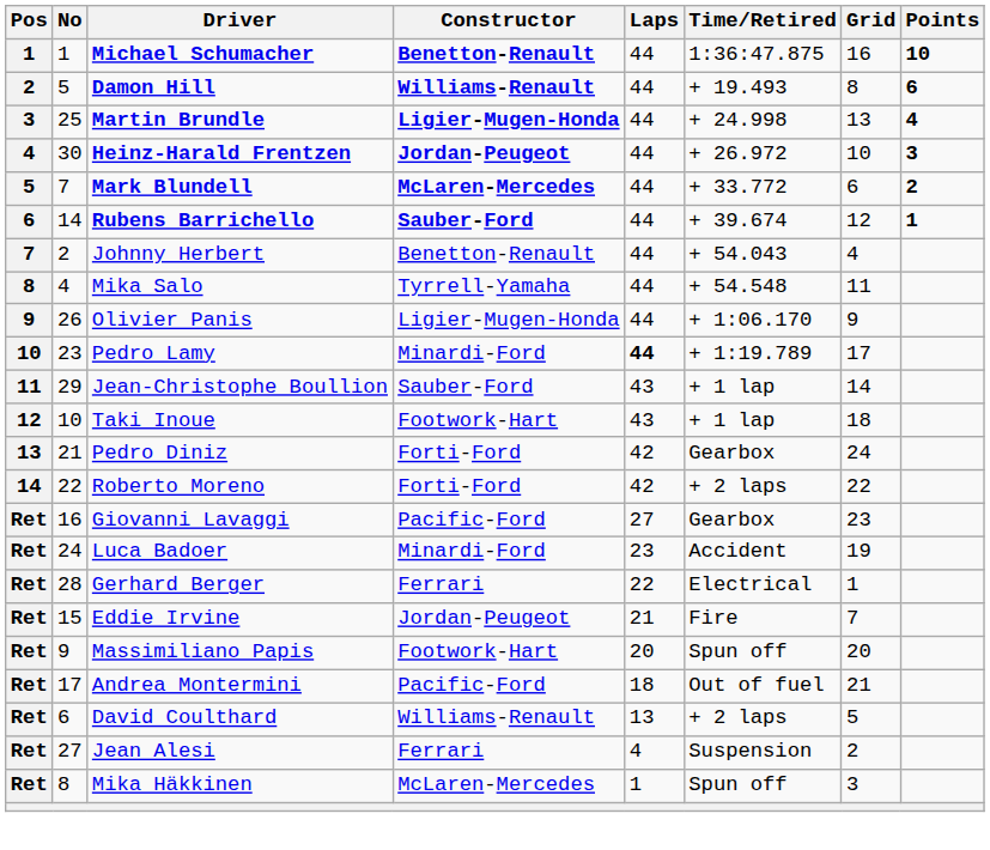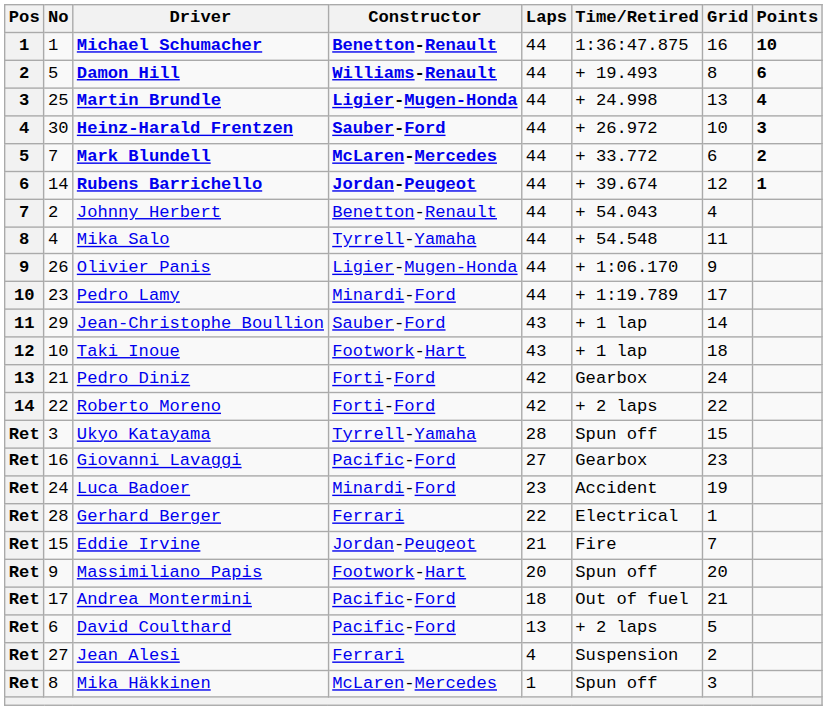 <table class="wikitable" style="font-size: 95%;">
 <tr>
 <th>Pos</th>
 <th>No</th>
 <th>Driver</th>
 <th>Constructor</th>
 <th>Laps</th>
 <th>Time/Retired</th>
 <th>Grid</th>
 <th>Points</th>
 </tr>
 <tr>
 <th>1</th>
 <td>1</td>
 <td> <strong><a href='#'>Michael Schumacher</a></strong></td>
 <td><strong><a href='#'>Benetton</a>-<a href='#'>Renault</a></strong></td>
 <td>44</td>
 <td>1:36:47.875</td>
 <td>16</td>
 <td><strong>10</strong></td>
 </tr>
 <tr>
 <th>2</th>
 <td>5</td>
 <td> <strong><a href='#'>Damon Hill</a></strong></td>
 <td><strong><a href='#'>Williams</a>-<a href='#'>Renault</a></strong></td>
 <td>44</td>
 <td>+ 19.493</td>
 <td>8</td>
 <td><strong>6</strong></td>
 </tr>
 <tr>
 <th>3</th>
 <td>25</td>
 <td> <strong><a href='#'>Martin Brundle</a></strong></td>
 <td><strong><a href='#'>Ligier</a>-<a href='#'>Mugen-Honda</a></strong></td>
 <td>44</td>
 <td>+ 24.998</td>
 <td>13</td>
 <td><strong>4</strong></td>
 </tr>
 <tr>
 <th>4</th>
 <td>30</td>
 <td> <strong><a href='#'>Heinz-Harald Frentzen</a></strong></td>
-<td><strong><a href='#'>Jordan</a>-<a href='#'>Peugeot</a></strong></td>
+<td><strong><a href='#'>Sauber</a>-<a href='#'>Ford</a></strong></td>
 <td>44</td>
 <td>+ 26.972</td>
 <td>10</td>
 <td><strong>3</strong></td>
 </tr>
 <tr>
 <th>5</th>
 <td>7</td>
 <td> <strong><a href='#'>Mark Blundell</a></strong></td>
 <td><strong><a href='#'>McLaren</a>-<a href='#'>Mercedes</a></strong></td>
 <td>44</td>
 <td>+ 33.772</td>
 <td>6</td>
 <td><strong>2</strong></td>
 </tr>
 <tr>
 <th>6</th>
 <td>14</td>
 <td> <strong><a href='#'>Rubens Barrichello</a></strong></td>
-<td><strong><a href='#'>Sauber</a>-<a href='#'>Ford</a></strong></td>
+<td><strong><a href='#'>Jordan</a>-<a href='#'>Peugeot</a></strong></td>
 <td>44</td>
 <td>+ 39.674</td>
 <td>12</td>
 <td><strong>1</strong></td>
 </tr>
 <tr>
 <th>7</th>
 <td>2</td>
 <td> <a href='#'>Johnny Herbert</a></td>
 <td><a href='#'>Benetton</a>-<a href='#'>Renault</a></td>
 <td>44</td>
 <td>+ 54.043</td>
 <td>4</td>
 <td> </td>
 </tr>
 <tr>
 <th>8</th>
 <td>4</td>
 <td> <a href='#'>Mika Salo</a></td>
 <td><a href='#'>Tyrrell</a>-<a href='#'>Yamaha</a></td>
 <td>44</td>
 <td>+ 54.548</td>
 <td>11</td>
 <td> </td>
 </tr>
 <tr>
 <th>9</th>
 <td>26</td>
 <td> <a href='#'>Olivier Panis</a></td>
 <td><a href='#'>Ligier</a>-<a href='#'>Mugen-Honda</a></td>
 <td>44</td>
 <td>+ 1:06.170</td>
 <td>9</td>
 <td> </td>
 </tr>
 <tr>
 <th>10</th>
 <td>23</td>
 <td> <a href='#'>Pedro Lamy</a></td>
 <td><a href='#'>Minardi</a>-<a href='#'>Ford</a></td>
-<td><strong>44</strong></td>
+<td>44</td>
 <td>+ 1:19.789</td>
 <td>17</td>
 <td> </td>
 </tr>
 <tr>
 <th>11</th>
 <td>29</td>
 <td> <a href='#'>Jean-Christophe Boullion</a></td>
 <td><a href='#'>Sauber</a>-<a href='#'>Ford</a></td>
 <td>43</td>
 <td>+ 1 lap</td>
 <td>14</td>
 <td> </td>
 </tr>
 <tr>
 <th>12</th>
 <td>10</td>
 <td> <a href='#'>Taki Inoue</a></td>
 <td><a href='#'>Footwork</a>-<a href='#'>Hart</a></td>
 <td>43</td>
 <td>+ 1 lap</td>
 <td>18</td>
 <td> </td>
 </tr>
 <tr>
 <th>13</th>
 <td>21</td>
 <td> <a href='#'>Pedro Diniz</a></td>
 <td><a href='#'>Forti</a>-<a href='#'>Ford</a></td>
 <td>42</td>
 <td>Gearbox</td>
 <td>24</td>
 <td> </td>
 </tr>
 <tr>
 <th>14</th>
 <td>22</td>
 <td> <a href='#'>Roberto Moreno</a></td>
 <td><a href='#'>Forti</a>-<a href='#'>Ford</a></td>
 <td>42</td>
 <td>+ 2 laps</td>
 <td>22</td>
+<td> </td>
+</tr>
+<tr>
+<th>Ret</th>
+<td>3</td>
+<td> <a href='#'>Ukyo Katayama</a></td>
+<td><a href='#'>Tyrrell</a>-<a href='#'>Yamaha</a></td>
+<td>28</td>
+<td>Spun off</td>
+<td>15</td>
 <td> </td>
 </tr>
 <tr>
 <th>Ret</th>
 <td>16</td>
 <td> <a href='#'>Giovanni Lavaggi</a></td>
 <td><a href='#'>Pacific</a>-<a href='#'>Ford</a></td>
 <td>27</td>
 <td>Gearbox</td>
 <td>23</td>
 <td> </td>
 </tr>
 <tr>
 <th>Ret</th>
 <td>24</td>
 <td> <a href='#'>Luca Badoer</a></td>
 <td><a href='#'>Minardi</a>-<a href='#'>Ford</a></td>
 <td>23</td>
 <td>Accident</td>
 <td>19</td>
 <td> </td>
 </tr>
 <tr>
 <th>Ret</th>
 <td>28</td>
 <td> <a href='#'>Gerhard Berger</a></td>
 <td><a href='#'>Ferrari</a></td>
 <td>22</td>
 <td>Electrical</td>
 <td>1</td>
 <td> </td>
 </tr>
 <tr>
 <th>Ret</th>
 <td>15</td>
 <td> <a href='#'>Eddie Irvine</a></td>
 <td><a href='#'>Jordan</a>-<a href='#'>Peugeot</a></td>
 <td>21</td>
 <td>Fire</td>
 <td>7</td>
 <td> </td>
 </tr>
 <tr>
 <th>Ret</th>
 <td>9</td>
 <td> <a href='#'>Massimiliano Papis</a></td>
 <td><a href='#'>Footwork</a>-<a href='#'>Hart</a></td>
 <td>20</td>
 <td>Spun off</td>
 <td>20</td>
 <td> </td>
 </tr>
 <tr>
 <th>Ret</th>
 <td>17</td>
 <td> <a href='#'>Andrea Montermini</a></td>
 <td><a href='#'>Pacific</a>-<a href='#'>Ford</a></td>
 <td>18</td>
 <td>Out of fuel</td>
 <td>21</td>
 <td> </td>
 </tr>
 <tr>
 <th>Ret</th>
 <td>6</td>
 <td> <a href='#'>David Coulthard</a></td>
-<td><a href='#'>Williams</a>-<a href='#'>Renault</a></td>
+<td><a href='#'>Pacific</a>-<a href='#'>Ford</a></td>
 <td>13</td>
 <td>+ 2 laps</td>
 <td>5</td>
 <td> </td>
 </tr>
 <tr>
 <th>Ret</th>
 <td>27</td>
 <td> <a href='#'>Jean Alesi</a></td>
 <td><a href='#'>Ferrari</a></td>
 <td>4</td>
 <td>Suspension</td>
 <td>2</td>
 <td> </td>
 </tr>
 <tr>
 <th>Ret</th>
 <td>8</td>
 <td> <a href='#'>Mika Häkkinen</a></td>
 <td><a href='#'>McLaren</a>-<a href='#'>Mercedes</a></td>
 <td>1</td>
 <td>Spun off</td>
 <td>3</td>
 <td> </td>
 </tr>
 <tr>
 <th colspan="8"></th>
 </tr>
 </table>
